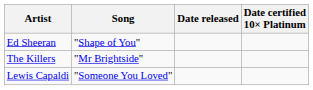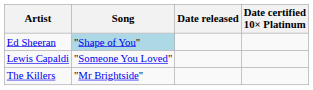 <table class="wikitable plainrowheaders sortable">
 <tr>
 <th scope=col>Artist</th>
 <th scope=col>Song</th>
 <th scope=col>Date released</th>
 <th scope=col>Date certified<br>10× Platinum</th>
 </tr>
 <tr>
 <td><a href='#'>Ed Sheeran</a></td>
-<td>"<a href='#'>Shape of You</a>"</td>
+<td style="background: lightblue;">"<a href='#'>Shape of You</a>"</td>
+<td></td>
+<td></td>
+</tr>
+<tr>
+<td><a href='#'>Lewis Capaldi</a></td>
+<td>"<a href='#'>Someone You Loved</a>"</td>
 <td></td>
 <td></td>
 </tr>
 <tr>
 <td><a href='#'>The Killers</a></td>
 <td>"<a href='#'>Mr Brightside</a>"</td>
 <td></td>
 <td></td>
 </tr>
-<tr>
-<td><a href='#'>Lewis Capaldi</a></td>
-<td>"<a href='#'>Someone You Loved</a>"</td>
-<td></td>
-<td></td>
-</tr>
 </table>
